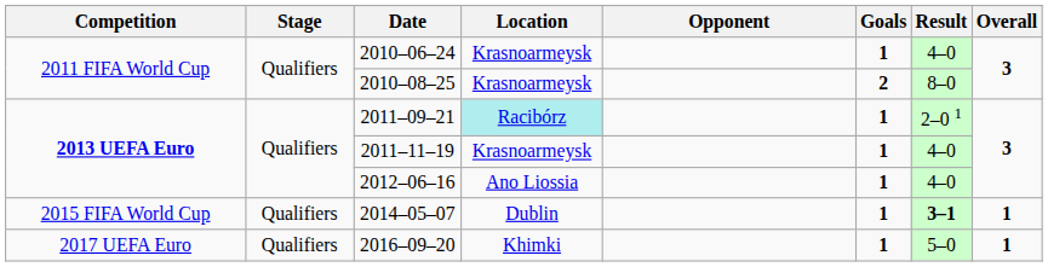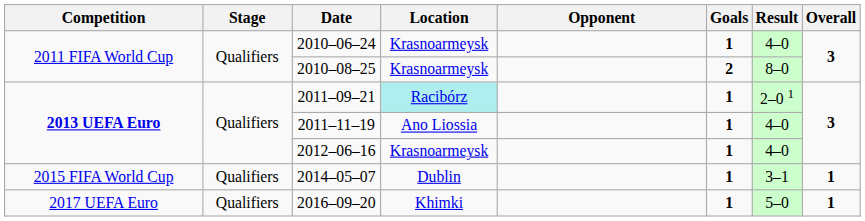 <table class="wikitable" style="font-size:90%">
 <tr>
 <th width=175px>Competition</th>
 <th width=75px>Stage</th>
 <th width=75px>Date</th>
 <th width=100px>Location</th>
 <th width=185px>Opponent</th>
 <th width=25px>Goals</th>
 <th width=25>Result</th>
 <th width=25px>Overall</th>
 </tr>
 <tr align=center>
 <td rowspan=2><a href='#'>2011 FIFA World Cup</a></td>
 <td rowspan=2>Qualifiers</td>
 <td>2010–06–24</td>
 <td><a href='#'>Krasnoarmeysk</a></td>
 <td align=left></td>
 <td><strong>1</strong></td>
 <td bgcolor=#CCFFCC>4–0</td>
 <td rowspan=2><strong>3</strong></td>
 </tr>
 <tr align=center>
 <td>2010–08–25</td>
 <td><a href='#'>Krasnoarmeysk</a></td>
 <td align=left></td>
 <td><strong>2</strong></td>
 <td bgcolor=#CCFFCC>8–0</td>
 </tr>
 <tr align=center>
 <td rowspan=3><strong><a href='#'>2013 UEFA Euro</a></strong></td>
 <td rowspan=3>Qualifiers</td>
 <td>2011–09–21</td>
 <td style="background: paleturquoise;"><a href='#'>Racibórz</a></td>
 <td align=left></td>
 <td><strong>1</strong></td>
 <td bgcolor=#CCFFCC>2–0 <sup>1</sup></td>
 <td rowspan=3><strong>3</strong></td>
 </tr>
 <tr align=center>
 <td>2011–11–19</td>
-<td><a href='#'>Krasnoarmeysk</a></td>
+<td><a href='#'>Ano Liossia</a></td>
 <td align=left></td>
 <td><strong>1</strong></td>
 <td bgcolor=#CCFFCC>4–0</td>
 </tr>
 <tr align=center>
 <td>2012–06–16</td>
-<td><a href='#'>Ano Liossia</a></td>
+<td><a href='#'>Krasnoarmeysk</a></td>
 <td align=left></td>
 <td><strong>1</strong></td>
 <td bgcolor=#CCFFCC>4–0</td>
 </tr>
 <tr align=center>
 <td><a href='#'>2015 FIFA World Cup</a></td>
 <td>Qualifiers</td>
 <td>2014–05–07</td>
 <td><a href='#'>Dublin</a></td>
 <td align=left></td>
 <td><strong>1</strong></td>
-<td bgcolor=#CCFFCC><strong>3–1</strong></td>
+<td bgcolor=#CCFFCC>3–1</td>
 <td><strong>1</strong></td>
 </tr>
 <tr align=center>
 <td><a href='#'>2017 UEFA Euro</a></td>
 <td>Qualifiers</td>
 <td>2016–09–20</td>
 <td><a href='#'>Khimki</a></td>
 <td align=left></td>
 <td><strong>1</strong></td>
 <td bgcolor=#CCFFCC>5–0</td>
 <td><strong>1</strong></td>
 </tr>
 </table>
